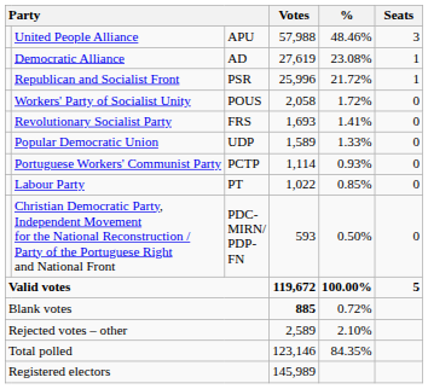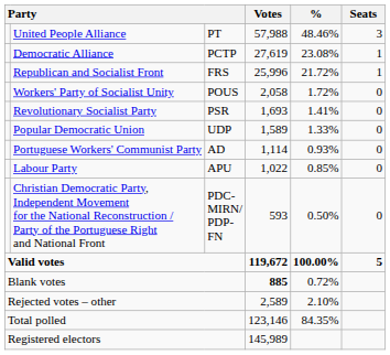 <table class="wikitable" border="1" style="text-align:right;">
 <tr>
 <th style="text-align:left;" colspan=3>Party</th>
 <th align=center width="50">Votes</th>
 <th align=center width="50">%</th>
 <th align=center width="50">Seats</th>
 </tr>
 <tr>
 <td></td>
 <td align=left><a href='#'>United People Alliance</a></td>
-<td align=left>APU</td>
+<td align=left>PT</td>
 <td>57,988</td>
 <td>48.46%</td>
 <td>3</td>
 </tr>
 <tr>
 <td></td>
 <td align=left><a href='#'>Democratic Alliance</a></td>
-<td align=left>AD</td>
+<td align=left>PCTP</td>
 <td>27,619</td>
 <td>23.08%</td>
 <td>1</td>
 </tr>
 <tr>
 <td></td>
 <td align=left style="white-space: nowrap;"><a href='#'>Republican and Socialist Front</a></td>
-<td align=left>PSR</td>
+<td align=left>FRS</td>
 <td>25,996</td>
 <td>21.72%</td>
 <td>1</td>
 </tr>
 <tr>
 <td></td>
 <td align=left><a href='#'>Workers' Party of Socialist Unity</a></td>
 <td align=left>POUS</td>
 <td>2,058</td>
 <td>1.72%</td>
 <td>0</td>
 </tr>
 <tr>
 <td></td>
 <td align=left><a href='#'>Revolutionary Socialist Party</a></td>
-<td align=left>FRS</td>
+<td align=left>PSR</td>
 <td>1,693</td>
 <td>1.41%</td>
 <td>0</td>
 </tr>
 <tr>
 <td></td>
 <td align=left><a href='#'>Popular Democratic Union</a></td>
 <td align=left>UDP</td>
 <td>1,589</td>
 <td>1.33%</td>
 <td>0</td>
 </tr>
 <tr>
 <td></td>
 <td align=left><a href='#'>Portuguese Workers' Communist Party</a></td>
-<td align=left>PCTP</td>
+<td align=left>AD</td>
 <td>1,114</td>
 <td>0.93%</td>
 <td>0</td>
 </tr>
 <tr>
 <td></td>
 <td align=left><a href='#'>Labour Party</a></td>
-<td align=left>PT</td>
+<td align=left>APU</td>
 <td>1,022</td>
 <td>0.85%</td>
 <td>0</td>
 </tr>
 <tr>
 <td></td>
 <td align=left><a href='#'>Christian Democratic Party</a>,<br><a href='#'>Independent Movement<br>for the National Reconstruction /<br>Party of the Portuguese Right</a><br>and National Front</td>
 <td align=left>PDC-<br>MIRN/<br>PDP-<br>FN</td>
 <td>593</td>
 <td>0.50%</td>
 <td>0</td>
 </tr>
 <tr style="font-weight:bold">
 <td align=left colspan=3>Valid votes</td>
 <td>119,672</td>
 <td>100.00%</td>
 <td>5</td>
 </tr>
 <tr>
 <td align=left colspan=3>Blank votes</td>
 <td><strong>885</strong></td>
 <td>0.72%</td>
 <td></td>
 </tr>
 <tr>
 <td align=left colspan=3>Rejected votes – other</td>
 <td>2,589</td>
 <td>2.10%</td>
 <td></td>
 </tr>
 <tr>
 <td align=left colspan=3>Total polled</td>
 <td>123,146</td>
 <td>84.35%</td>
 <td></td>
 </tr>
 <tr>
 <td align=left colspan=3>Registered electors</td>
 <td>145,989</td>
 <td></td>
 <td></td>
 </tr>
 </table>
